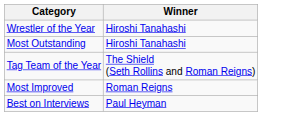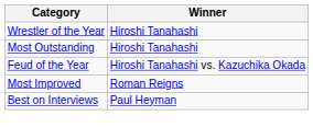 <table class="wikitable">
 <tr>
 <th>Category</th>
 <th>Winner</th>
 </tr>
 <tr>
 <td><a href='#'>Wrestler of the Year</a></td>
 <td><a href='#'>Hiroshi Tanahashi</a></td>
 </tr>
 <tr>
 <td><a href='#'>Most Outstanding</a></td>
 <td><a href='#'>Hiroshi Tanahashi</a></td>
 </tr>
 <tr>
-<td><a href='#'>Tag Team of the Year</a></td>
-<td><a href='#'>The Shield</a><br>(<a href='#'>Seth Rollins</a> and <a href='#'>Roman Reigns</a>)</td>
+<td><a href='#'>Feud of the Year</a></td>
+<td><a href='#'>Hiroshi Tanahashi</a> vs. <a href='#'>Kazuchika Okada</a></td>
 </tr>
 <tr>
 <td><a href='#'>Most Improved</a></td>
 <td><a href='#'>Roman Reigns</a></td>
 </tr>
 <tr>
 <td><a href='#'>Best on Interviews</a></td>
 <td><a href='#'>Paul Heyman</a></td>
 </tr>
 </table>
